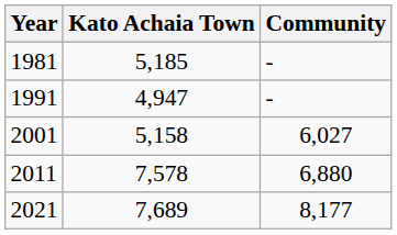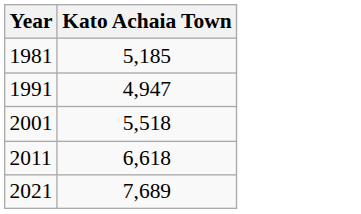 <table class=wikitable>
 <tr>
 <th>Year</th>
 <th>Kato Achaia Town</th>
-<th>Community</th>
 </tr>
 <tr ---->
 <td>1981</td>
 <td align=center>5,185</td>
-<td>-</td>
 </tr>
 <tr ---->
 <td>1991</td>
 <td align=center>4,947</td>
-<td>-</td>
 </tr>
 <tr ---->
 <td>2001</td>
-<td align=center>5,158</td>
-<td align=center>6,027</td>
+<td align=center>5,518</td>
 </tr>
 <tr ---->
 <td>2011</td>
-<td align=center>7,578</td>
-<td align=center>6,880</td>
+<td align=center>6,618</td>
 </tr>
 <tr ---->
 <td>2021</td>
 <td align=center>7,689</td>
-<td align=center>8,177</td>
 </tr>
 </table>
